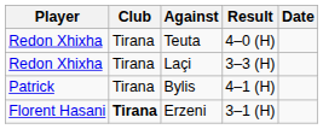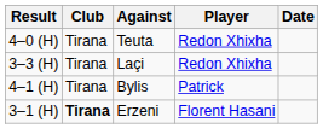 <table class="wikitable sortable">
 <tr>
-<th>Player</th>
+<th style="text-align:center;">Result</th>
 <th>Club</th>
 <th>Against</th>
-<th style="text-align:center;">Result</th>
+<th>Player</th>
 <th>Date</th>
 </tr>
 <tr>
-<td> <a href='#'>Redon Xhixha</a></td>
+<td style="text-align:center;">4–0 (H)</td>
 <td>Tirana</td>
 <td>Teuta</td>
-<td style="text-align:center;">4–0 (H)</td>
+<td> <a href='#'>Redon Xhixha</a></td>
 <td></td>
 </tr>
 <tr>
-<td> <a href='#'>Redon Xhixha</a></td>
+<td style="text-align:center;">3–3 (H)</td>
 <td>Tirana</td>
 <td>Laçi</td>
-<td style="text-align:center;">3–3 (H)</td>
+<td> <a href='#'>Redon Xhixha</a></td>
 <td></td>
 </tr>
 <tr>
-<td> <a href='#'>Patrick</a></td>
+<td style="text-align:center;">4–1 (H)</td>
 <td>Tirana</td>
 <td>Bylis</td>
-<td style="text-align:center;">4–1 (H)</td>
+<td> <a href='#'>Patrick</a></td>
 <td></td>
 </tr>
 <tr>
-<td> <a href='#'>Florent Hasani</a></td>
+<td style="text-align:center;">3–1 (H)</td>
 <td><strong>Tirana</strong></td>
 <td>Erzeni</td>
-<td style="text-align:center;">3–1 (H)</td>
+<td> <a href='#'>Florent Hasani</a></td>
 <td></td>
 </tr>
 </table>
